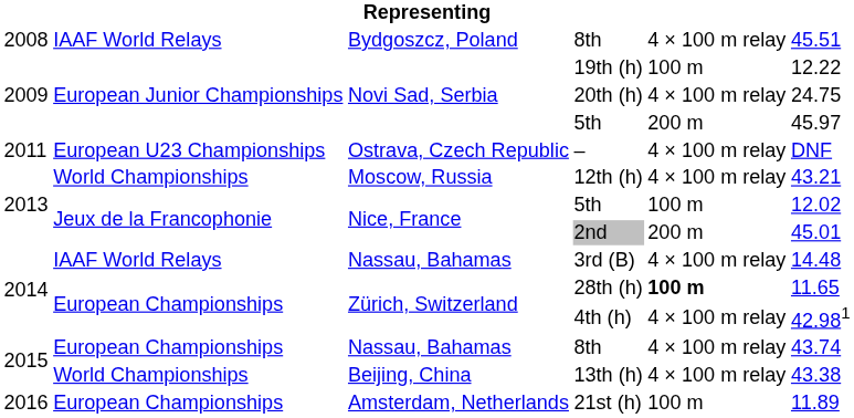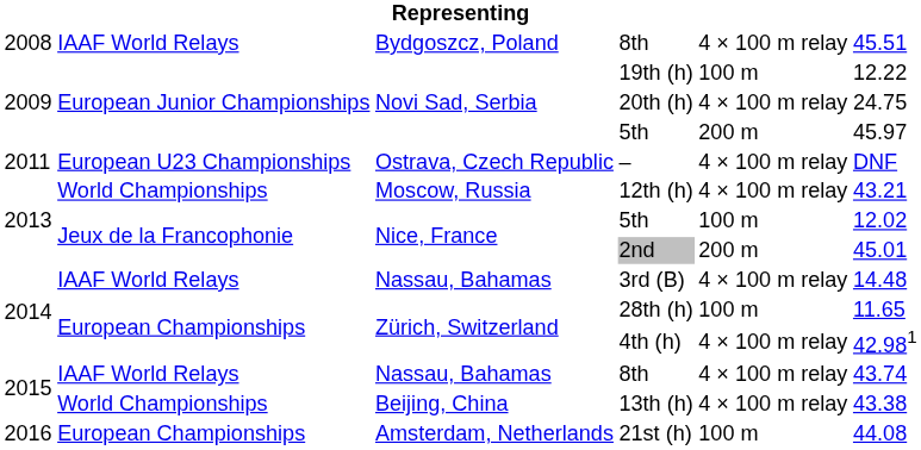 <table>
 <tr>
 <th colspan="6">Representing </th>
 </tr>
 <tr>
 <td>2008</td>
 <td><a href='#'>IAAF World Relays</a></td>
 <td><a href='#'>Bydgoszcz, Poland</a></td>
 <td>8th</td>
 <td>4 × 100 m relay</td>
 <td><a href='#'>45.51</a></td>
 </tr>
 <tr>
 <td rowspan=3>2009</td>
 <td rowspan=3><a href='#'>European Junior Championships</a></td>
 <td rowspan=3><a href='#'>Novi Sad, Serbia</a></td>
 <td>19th (h)</td>
 <td>100 m</td>
 <td>12.22</td>
 </tr>
 <tr>
 <td>20th (h)</td>
 <td>4 × 100 m relay</td>
 <td>24.75</td>
 </tr>
 <tr>
 <td>5th</td>
 <td>200 m</td>
 <td>45.97</td>
 </tr>
 <tr>
 <td>2011</td>
 <td><a href='#'>European U23 Championships</a></td>
 <td><a href='#'>Ostrava, Czech Republic</a></td>
 <td>–</td>
 <td>4 × 100 m relay</td>
 <td><a href='#'>DNF</a></td>
 </tr>
 <tr>
 <td rowspan=3>2013</td>
 <td><a href='#'>World Championships</a></td>
 <td><a href='#'>Moscow, Russia</a></td>
 <td>12th (h)</td>
 <td>4 × 100 m relay</td>
 <td><a href='#'>43.21</a></td>
 </tr>
 <tr>
 <td rowspan=2><a href='#'>Jeux de la Francophonie</a></td>
 <td rowspan=2><a href='#'>Nice, France</a></td>
 <td>5th</td>
 <td>100 m</td>
 <td><a href='#'>12.02</a></td>
 </tr>
 <tr>
 <td bgcolor=silver>2nd</td>
 <td>200 m</td>
 <td><a href='#'>45.01</a></td>
 </tr>
 <tr>
 <td rowspan=3>2014</td>
 <td><a href='#'>IAAF World Relays</a></td>
 <td><a href='#'>Nassau, Bahamas</a></td>
 <td>3rd (B)</td>
 <td>4 × 100 m relay</td>
 <td><a href='#'>14.48</a></td>
 </tr>
 <tr>
 <td rowspan=2><a href='#'>European Championships</a></td>
 <td rowspan=2><a href='#'>Zürich, Switzerland</a></td>
 <td>28th (h)</td>
-<td><strong>100 m</strong></td>
+<td>100 m</td>
 <td><a href='#'>11.65</a></td>
 </tr>
 <tr>
 <td>4th (h)</td>
 <td>4 × 100 m relay</td>
 <td><a href='#'>42.98</a><sup>1</sup></td>
 </tr>
 <tr>
 <td rowspan=2>2015</td>
-<td><a href='#'>European Championships</a></td>
+<td><a href='#'>IAAF World Relays</a></td>
 <td><a href='#'>Nassau, Bahamas</a></td>
 <td>8th</td>
 <td>4 × 100 m relay</td>
 <td><a href='#'>43.74</a></td>
 </tr>
 <tr>
 <td><a href='#'>World Championships</a></td>
 <td><a href='#'>Beijing, China</a></td>
 <td>13th (h)</td>
 <td>4 × 100 m relay</td>
 <td><a href='#'>43.38</a></td>
 </tr>
 <tr>
 <td>2016</td>
 <td><a href='#'>European Championships</a></td>
 <td><a href='#'>Amsterdam, Netherlands</a></td>
 <td>21st (h)</td>
 <td>100 m</td>
-<td><a href='#'>11.89</a></td>
+<td><a href='#'>44.08</a></td>
 </tr>
 </table>
